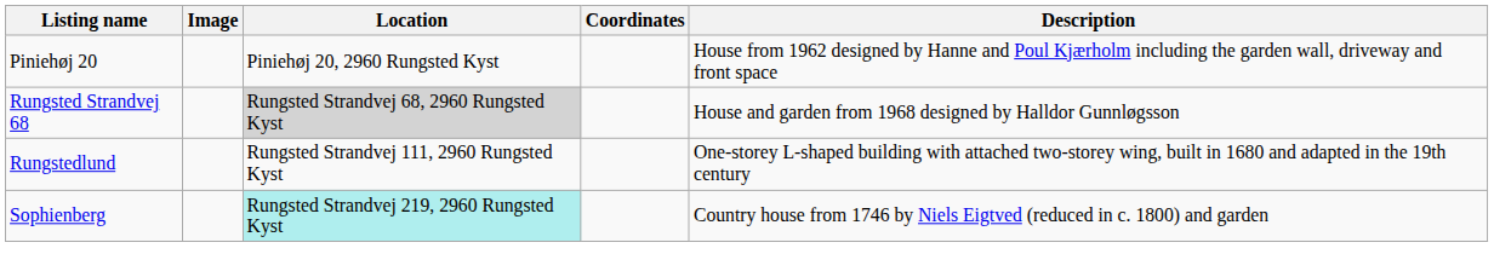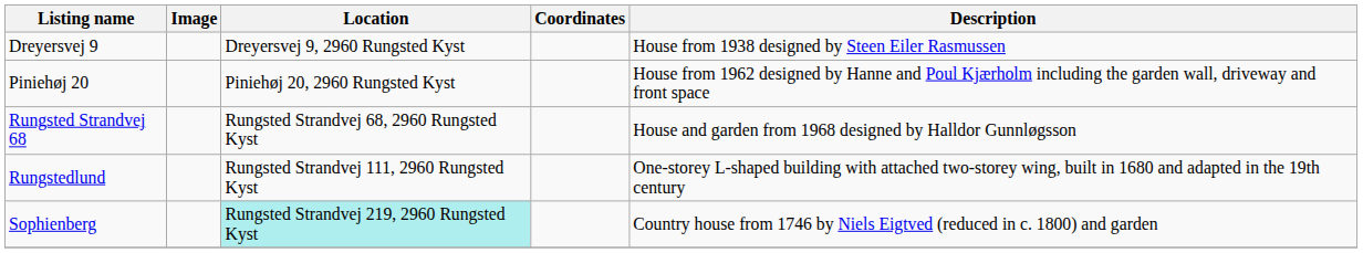 <table class="wikitable sortable">
 <tr>
 <th>Listing name</th>
 <th>Image</th>
 <th>Location</th>
 <th>Coordinates</th>
 <th>Description</th>
+</tr>
+<tr>
+<td>Dreyersvej 9</td>
+<td></td>
+<td>Dreyersvej 9, 2960 Rungsted Kyst</td>
+<td></td>
+<td>House from 1938 designed by <a href='#'>Steen Eiler Rasmussen</a></td>
 </tr>
 <tr>
 <td>Piniehøj 20</td>
 <td></td>
 <td>Piniehøj 20, 2960 Rungsted Kyst</td>
 <td></td>
 <td>House from 1962 designed by Hanne and <a href='#'>Poul Kjærholm</a> including the garden wall, driveway and front space</td>
 </tr>
 <tr>
 <td><a href='#'>Rungsted Strandvej 68</a></td>
 <td></td>
-<td style="background: lightgrey;">Rungsted Strandvej 68, 2960 Rungsted Kyst</td>
+<td>Rungsted Strandvej 68, 2960 Rungsted Kyst</td>
 <td></td>
 <td>House and garden from 1968 designed by Halldor Gunnløgsson</td>
 </tr>
 <tr>
 <td><a href='#'>Rungstedlund</a></td>
 <td></td>
 <td>Rungsted Strandvej 111, 2960 Rungsted Kyst</td>
 <td></td>
 <td>One-storey L-shaped building with attached two-storey wing, built in 1680 and adapted in the 19th century</td>
 </tr>
 <tr>
 <td><a href='#'>Sophienberg</a></td>
 <td></td>
 <td style="background: paleturquoise;">Rungsted Strandvej 219, 2960 Rungsted Kyst</td>
 <td></td>
 <td>Country house from 1746 by <a href='#'>Niels Eigtved</a> (reduced in c. 1800) and garden</td>
 </tr>
 <tr>
 </tr>
 </table>
